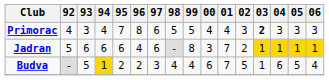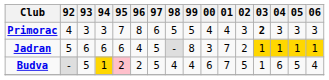 <table class="wikitable sortable" style="text-align:center; font-size:90%; margin-left:1em">
 <tr>
 <th>Club</th>
 <th>92</th>
 <th>93</th>
 <th>94</th>
 <th>95</th>
 <th>96</th>
 <th>97</th>
 <th>98</th>
 <th>99</th>
 <th>00</th>
 <th>01</th>
 <th>02</th>
 <th>03</th>
 <th>04</th>
 <th>05</th>
 <th>06</th>
 </tr>
 <tr>
 <td><strong> <a href='#'>Primorac</a> </strong></td>
 <td>4</td>
 <td>3</td>
-<td>4</td>
+<td>3</td>
 <td>7</td>
 <td>8</td>
 <td>6</td>
 <td>5</td>
 <td>5</td>
 <td>4</td>
 <td>4</td>
 <td>3</td>
 <td><strong>2</strong></td>
 <td>3</td>
 <td>3</td>
 <td>3</td>
 </tr>
 <tr>
 <td><strong> <a href='#'>Jadran</a> </strong></td>
 <td>5</td>
 <td>6</td>
 <td>6</td>
 <td>6</td>
 <td>4</td>
-<td>6</td>
+<td>5</td>
 <td style="background:#dedede;">-</td>
 <td>8</td>
 <td>3</td>
 <td>7</td>
 <td>2</td>
 <td style="background:gold">1</td>
 <td style="background:gold">1</td>
 <td style="background:gold">1</td>
 <td style="background:gold">1</td>
 </tr>
 <tr>
 <td><strong> <a href='#'>Budva</a> </strong></td>
 <td style="background:#dedede;">-</td>
 <td>5</td>
 <td style="background:gold">1</td>
+<td style="background: pink;">2</td>
 <td>2</td>
-<td>2</td>
-<td>3</td>
+<td>5</td>
 <td>4</td>
 <td>4</td>
 <td>6</td>
 <td>7</td>
 <td>5</td>
 <td>1</td>
 <td>6</td>
 <td>5</td>
 <td>4</td>
 </tr>
 <tr>
 </tr>
 <tr class="sortbottom">
 </tr>
 </table>
